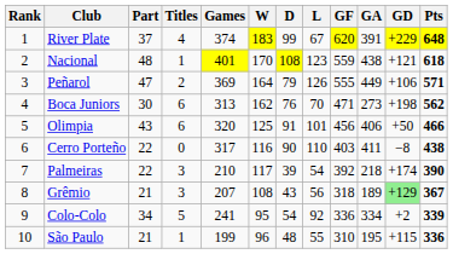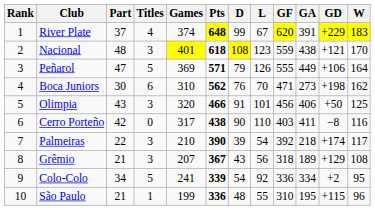 <table class="wikitable" style="text-align: center">
 <tr>
 <th scope="col">Rank</th>
 <th scope="col">Club</th>
 <th scope="col">Part</th>
 <th scope="col">Titles</th>
 <th scope="col">Games</th>
-<th scope="col">W</th>
+<th scope="col">Pts</th>
 <th scope="col">D</th>
 <th scope="col">L</th>
 <th scope="col">GF</th>
 <th scope="col">GA</th>
 <th scope="col">GD</th>
-<th scope="col">Pts</th>
+<th scope="col">W</th>
 </tr>
 <tr>
 <td>1</td>
 <td style="text-align: left"> <a href='#'>River Plate</a></td>
 <td>37</td>
 <td>4</td>
 <td>374</td>
-<td style="background: yellow">183</td>
+<td style="background: yellow"><strong>648</strong></td>
 <td>99</td>
 <td>67</td>
 <td style="background: yellow">620</td>
 <td>391</td>
 <td style="background: yellow">+229</td>
-<td style="background: yellow"><strong>648</strong></td>
+<td style="background: yellow">183</td>
 </tr>
 <tr>
 <td>2</td>
 <td style="text-align: left"> <a href='#'>Nacional</a></td>
 <td>48</td>
-<td>1</td>
+<td>3</td>
 <td style="background: yellow">401</td>
-<td>170</td>
+<td><strong>618</strong></td>
 <td style="background: yellow">108</td>
 <td>123</td>
 <td>559</td>
 <td>438</td>
 <td>+121</td>
-<td><strong>618</strong></td>
+<td>170</td>
 </tr>
 <tr>
 <td>3</td>
 <td style="text-align: left"> <a href='#'>Peñarol</a></td>
 <td>47</td>
-<td>2</td>
+<td>5</td>
 <td>369</td>
-<td>164</td>
+<td><strong>571</strong></td>
 <td>79</td>
 <td>126</td>
 <td>555</td>
 <td>449</td>
 <td>+106</td>
-<td><strong>571</strong></td>
+<td>164</td>
 </tr>
 <tr>
 <td>4</td>
 <td style="text-align: left"> <a href='#'>Boca Juniors</a></td>
 <td>30</td>
 <td>6</td>
-<td>313</td>
-<td>162</td>
+<td>310</td>
+<td><strong>562</strong></td>
 <td>76</td>
 <td>70</td>
 <td>471</td>
 <td>273</td>
 <td>+198</td>
-<td><strong>562</strong></td>
+<td>162</td>
 </tr>
 <tr>
 <td>5</td>
 <td style="text-align: left"> <a href='#'>Olimpia</a></td>
 <td>43</td>
-<td>6</td>
+<td>3</td>
 <td>320</td>
-<td>125</td>
+<td><strong>466</strong></td>
 <td>91</td>
 <td>101</td>
 <td>456</td>
 <td>406</td>
 <td>+50</td>
-<td><strong>466</strong></td>
+<td>125</td>
 </tr>
 <tr>
 <td>6</td>
 <td style="text-align: left"> <a href='#'>Cerro Porteño</a></td>
-<td>22</td>
+<td>42</td>
 <td>0</td>
 <td>317</td>
-<td>116</td>
+<td><strong>438</strong></td>
 <td>90</td>
 <td>110</td>
 <td>403</td>
 <td>411</td>
 <td>−8</td>
-<td><strong>438</strong></td>
+<td>116</td>
 </tr>
 <tr>
 <td>7</td>
 <td style="text-align: left"> <a href='#'>Palmeiras</a></td>
 <td>22</td>
 <td>3</td>
 <td>210</td>
-<td>117</td>
+<td><strong>390</strong></td>
 <td>39</td>
 <td>54</td>
 <td>392</td>
 <td>218</td>
 <td>+174</td>
-<td><strong>390</strong></td>
+<td>117</td>
 </tr>
 <tr>
 <td>8</td>
 <td style="text-align: left"> <a href='#'>Grêmio</a></td>
 <td>21</td>
 <td>3</td>
 <td>207</td>
-<td>108</td>
+<td><strong>367</strong></td>
 <td>43</td>
 <td>56</td>
 <td>318</td>
 <td>189</td>
-<td style="background: lightgreen;">+129</td>
-<td><strong>367</strong></td>
+<td>+129</td>
+<td>108</td>
 </tr>
 <tr>
 <td>9</td>
 <td style="text-align: left"> <a href='#'>Colo-Colo</a></td>
 <td>34</td>
 <td>5</td>
 <td>241</td>
-<td>95</td>
+<td><strong>339</strong></td>
 <td>54</td>
 <td>92</td>
 <td>336</td>
 <td>334</td>
 <td>+2</td>
-<td><strong>339</strong></td>
+<td>95</td>
 </tr>
 <tr>
 <td>10</td>
 <td style="text-align: left"> <a href='#'>São Paulo</a></td>
 <td>21</td>
 <td>1</td>
 <td>199</td>
-<td>96</td>
+<td><strong>336</strong></td>
 <td>48</td>
 <td>55</td>
 <td>310</td>
 <td>195</td>
 <td>+115</td>
-<td><strong>336</strong></td>
+<td>96</td>
 </tr>
 </table>
